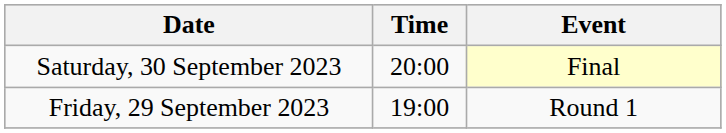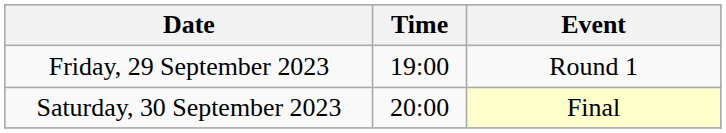 <table class = "wikitable" style="text-align:center;">
 <tr>
 <th width=220>Date</th>
 <th width=50>Time</th>
 <th width=150>Event</th>
 </tr>
 <tr>
+<td>Friday, 29 September 2023</td>
+<td>19:00</td>
+<td>Round 1</td>
+</tr>
+<tr>
 <td>Saturday, 30 September 2023</td>
 <td>20:00</td>
 <td bgcolor=ffffcc>Final</td>
 </tr>
-<tr>
-<td>Friday, 29 September 2023</td>
-<td>19:00</td>
-<td>Round 1</td>
-</tr>
 </table>
